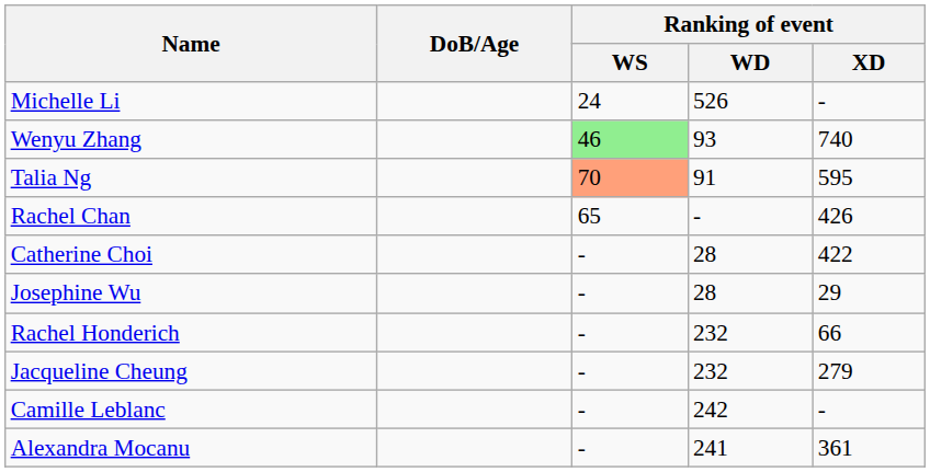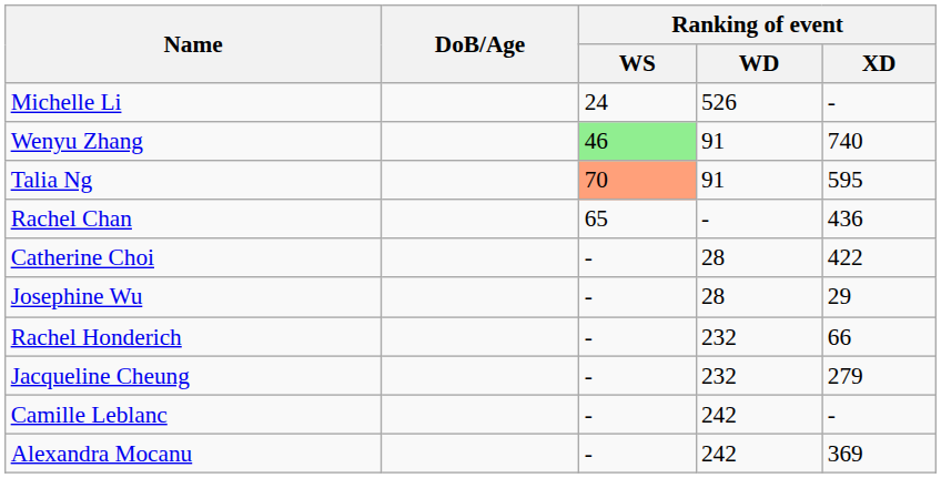 <table class="wikitable" style="width:600px; font-size:95%;">
 <tr>
 <th rowspan="2" align="left">Name</th>
 <th rowspan="2" align="left">DoB/Age</th>
 <th colspan="3" align="center">Ranking of event</th>
 </tr>
 <tr>
 <th align="center">WS</th>
 <th>WD</th>
 <th align="center">XD</th>
 </tr>
 <tr>
 <td><a href='#'>Michelle Li</a></td>
 <td></td>
 <td>24</td>
 <td>526</td>
 <td>-</td>
 </tr>
 <tr>
 <td><a href='#'>Wenyu Zhang</a></td>
 <td></td>
 <td style="background: lightgreen;">46</td>
-<td>93</td>
+<td>91</td>
 <td>740</td>
 </tr>
 <tr>
 <td><a href='#'>Talia Ng</a></td>
 <td></td>
 <td style="background: lightsalmon;">70</td>
 <td>91</td>
 <td>595</td>
 </tr>
 <tr>
 <td><a href='#'>Rachel Chan</a></td>
 <td></td>
 <td>65</td>
 <td>-</td>
-<td>426</td>
+<td>436</td>
 </tr>
 <tr>
 <td><a href='#'>Catherine Choi</a></td>
 <td></td>
 <td>-</td>
 <td>28</td>
 <td>422</td>
 </tr>
 <tr>
 <td><a href='#'>Josephine Wu</a></td>
 <td></td>
 <td>-</td>
 <td>28</td>
 <td>29</td>
 </tr>
 <tr>
 <td><a href='#'>Rachel Honderich</a></td>
 <td></td>
 <td>-</td>
 <td>232</td>
 <td>66</td>
 </tr>
 <tr>
 <td><a href='#'>Jacqueline Cheung</a></td>
 <td></td>
 <td>-</td>
 <td>232</td>
 <td>279</td>
 </tr>
 <tr>
 <td><a href='#'>Camille Leblanc</a></td>
 <td></td>
 <td>-</td>
 <td>242</td>
 <td>-</td>
 </tr>
 <tr>
 <td><a href='#'>Alexandra Mocanu</a></td>
 <td></td>
 <td>-</td>
-<td>241</td>
-<td>361</td>
+<td>242</td>
+<td>369</td>
 </tr>
 </table>
